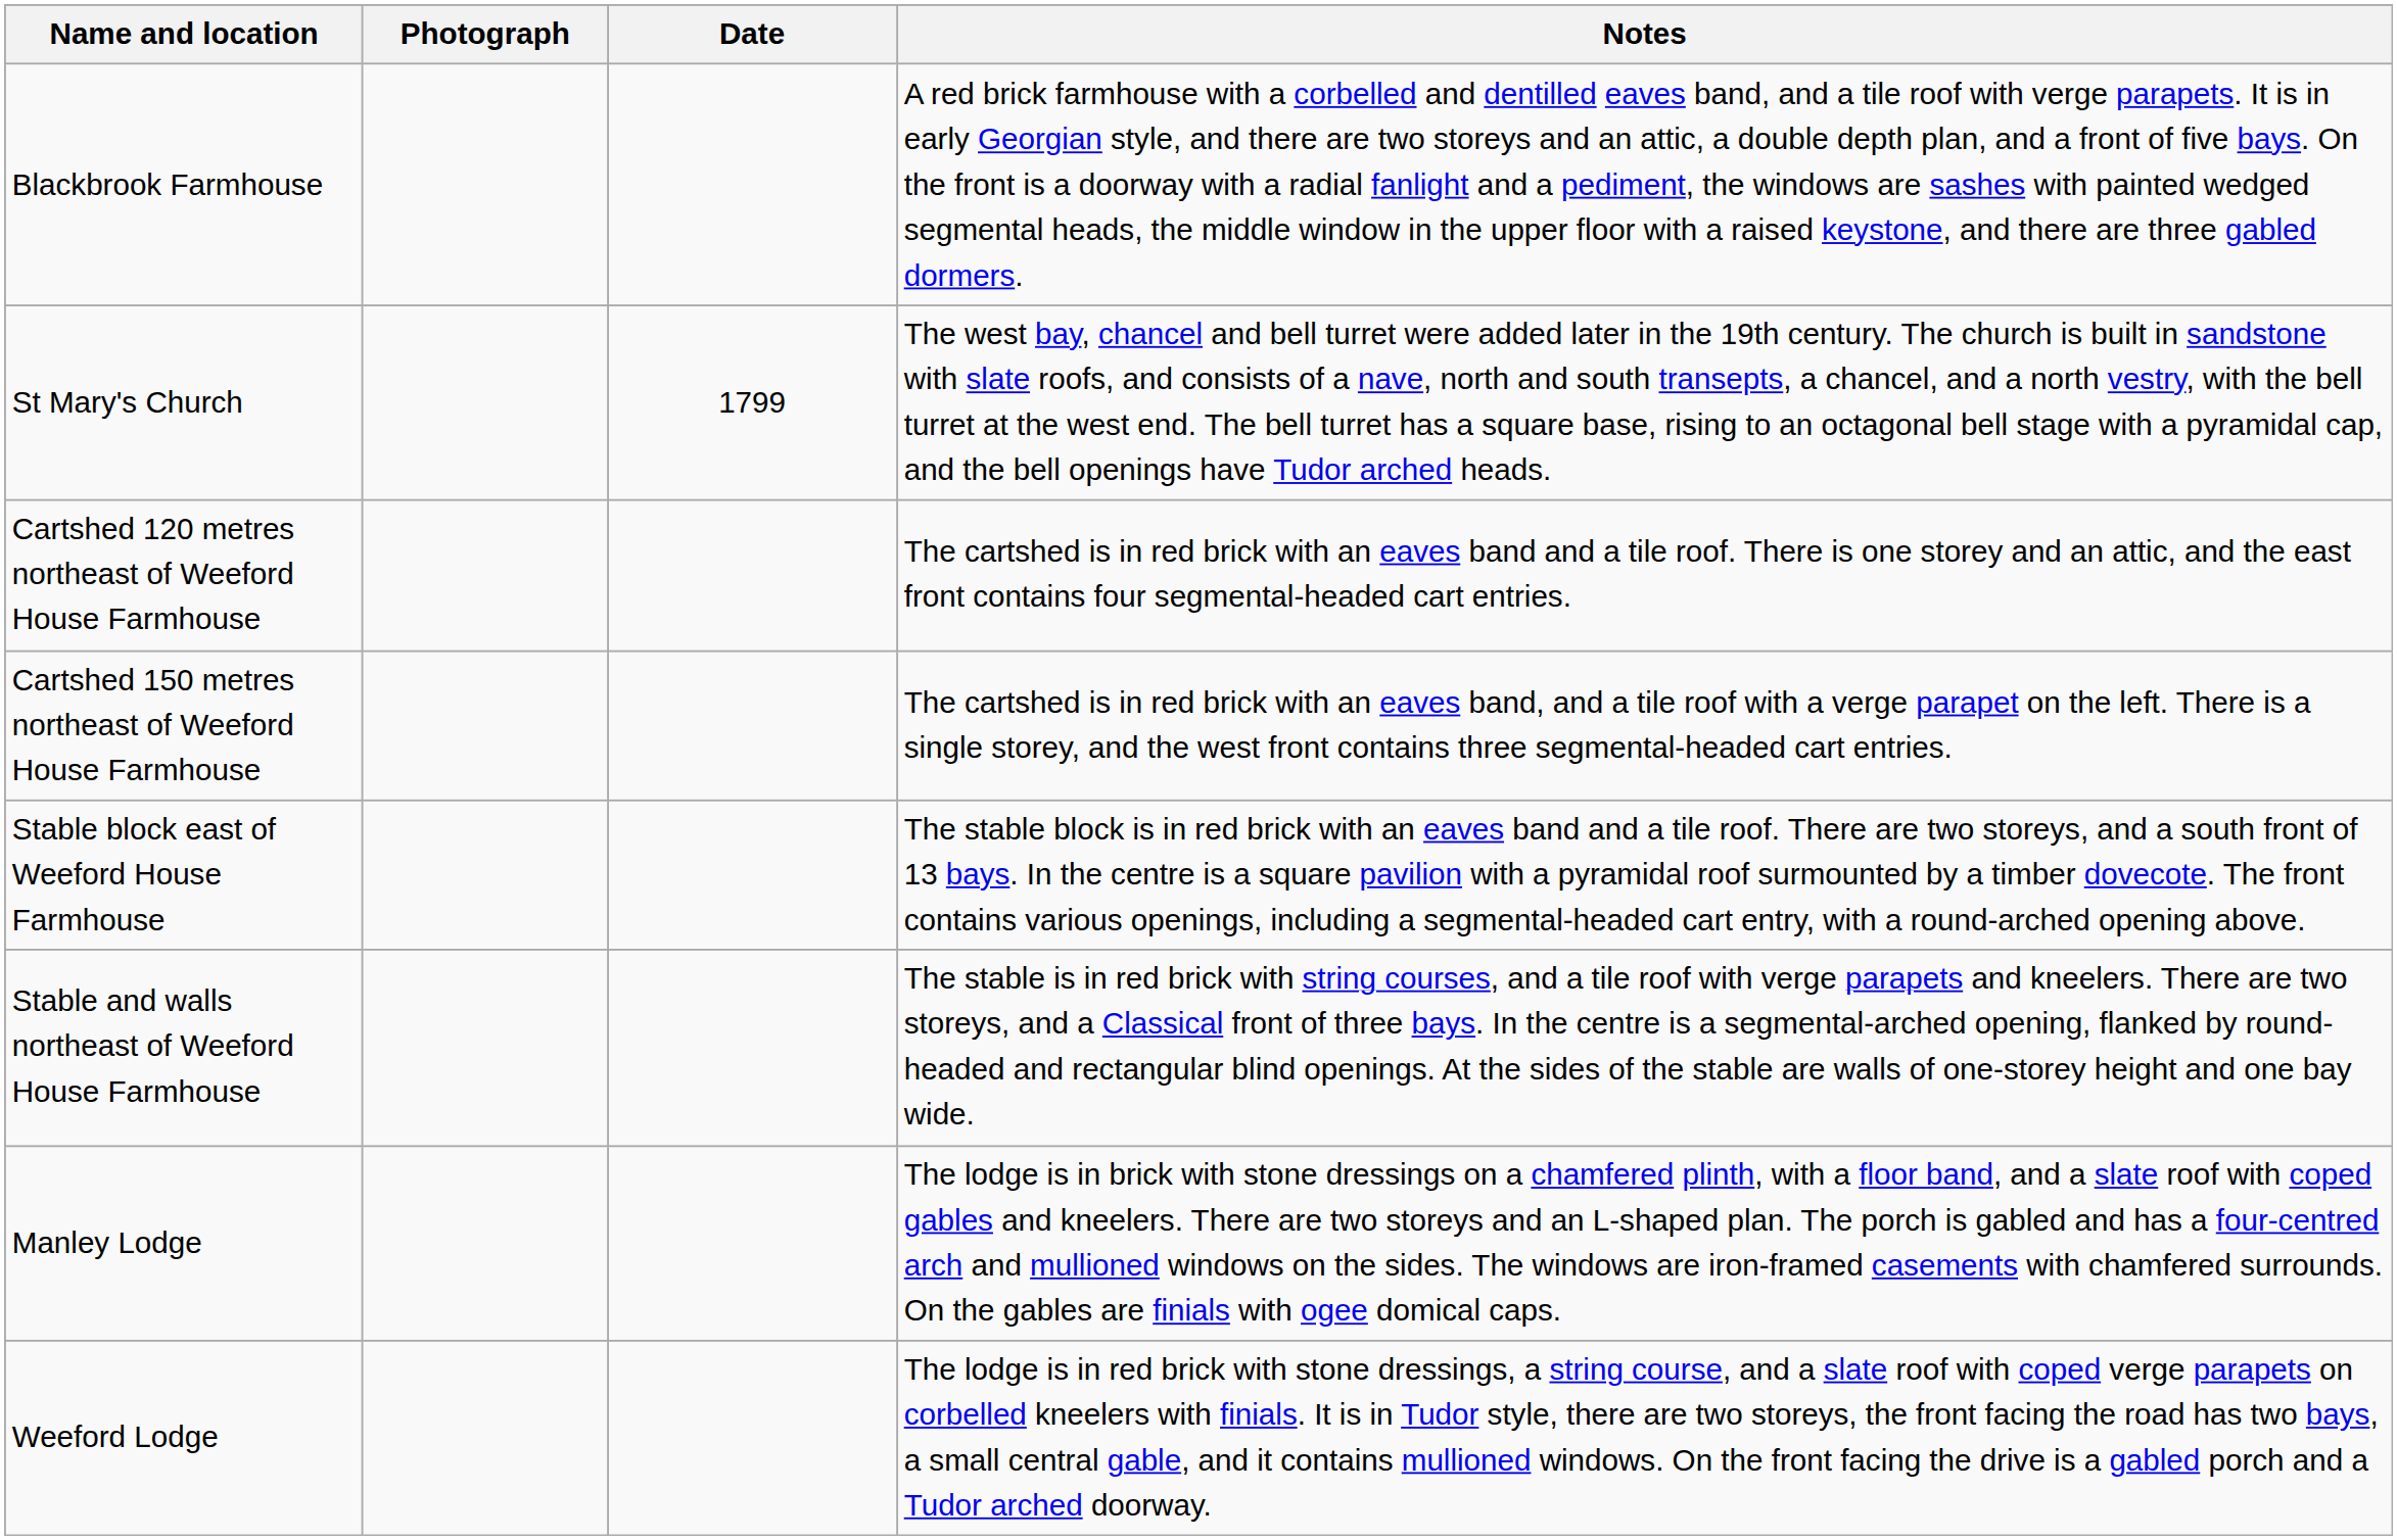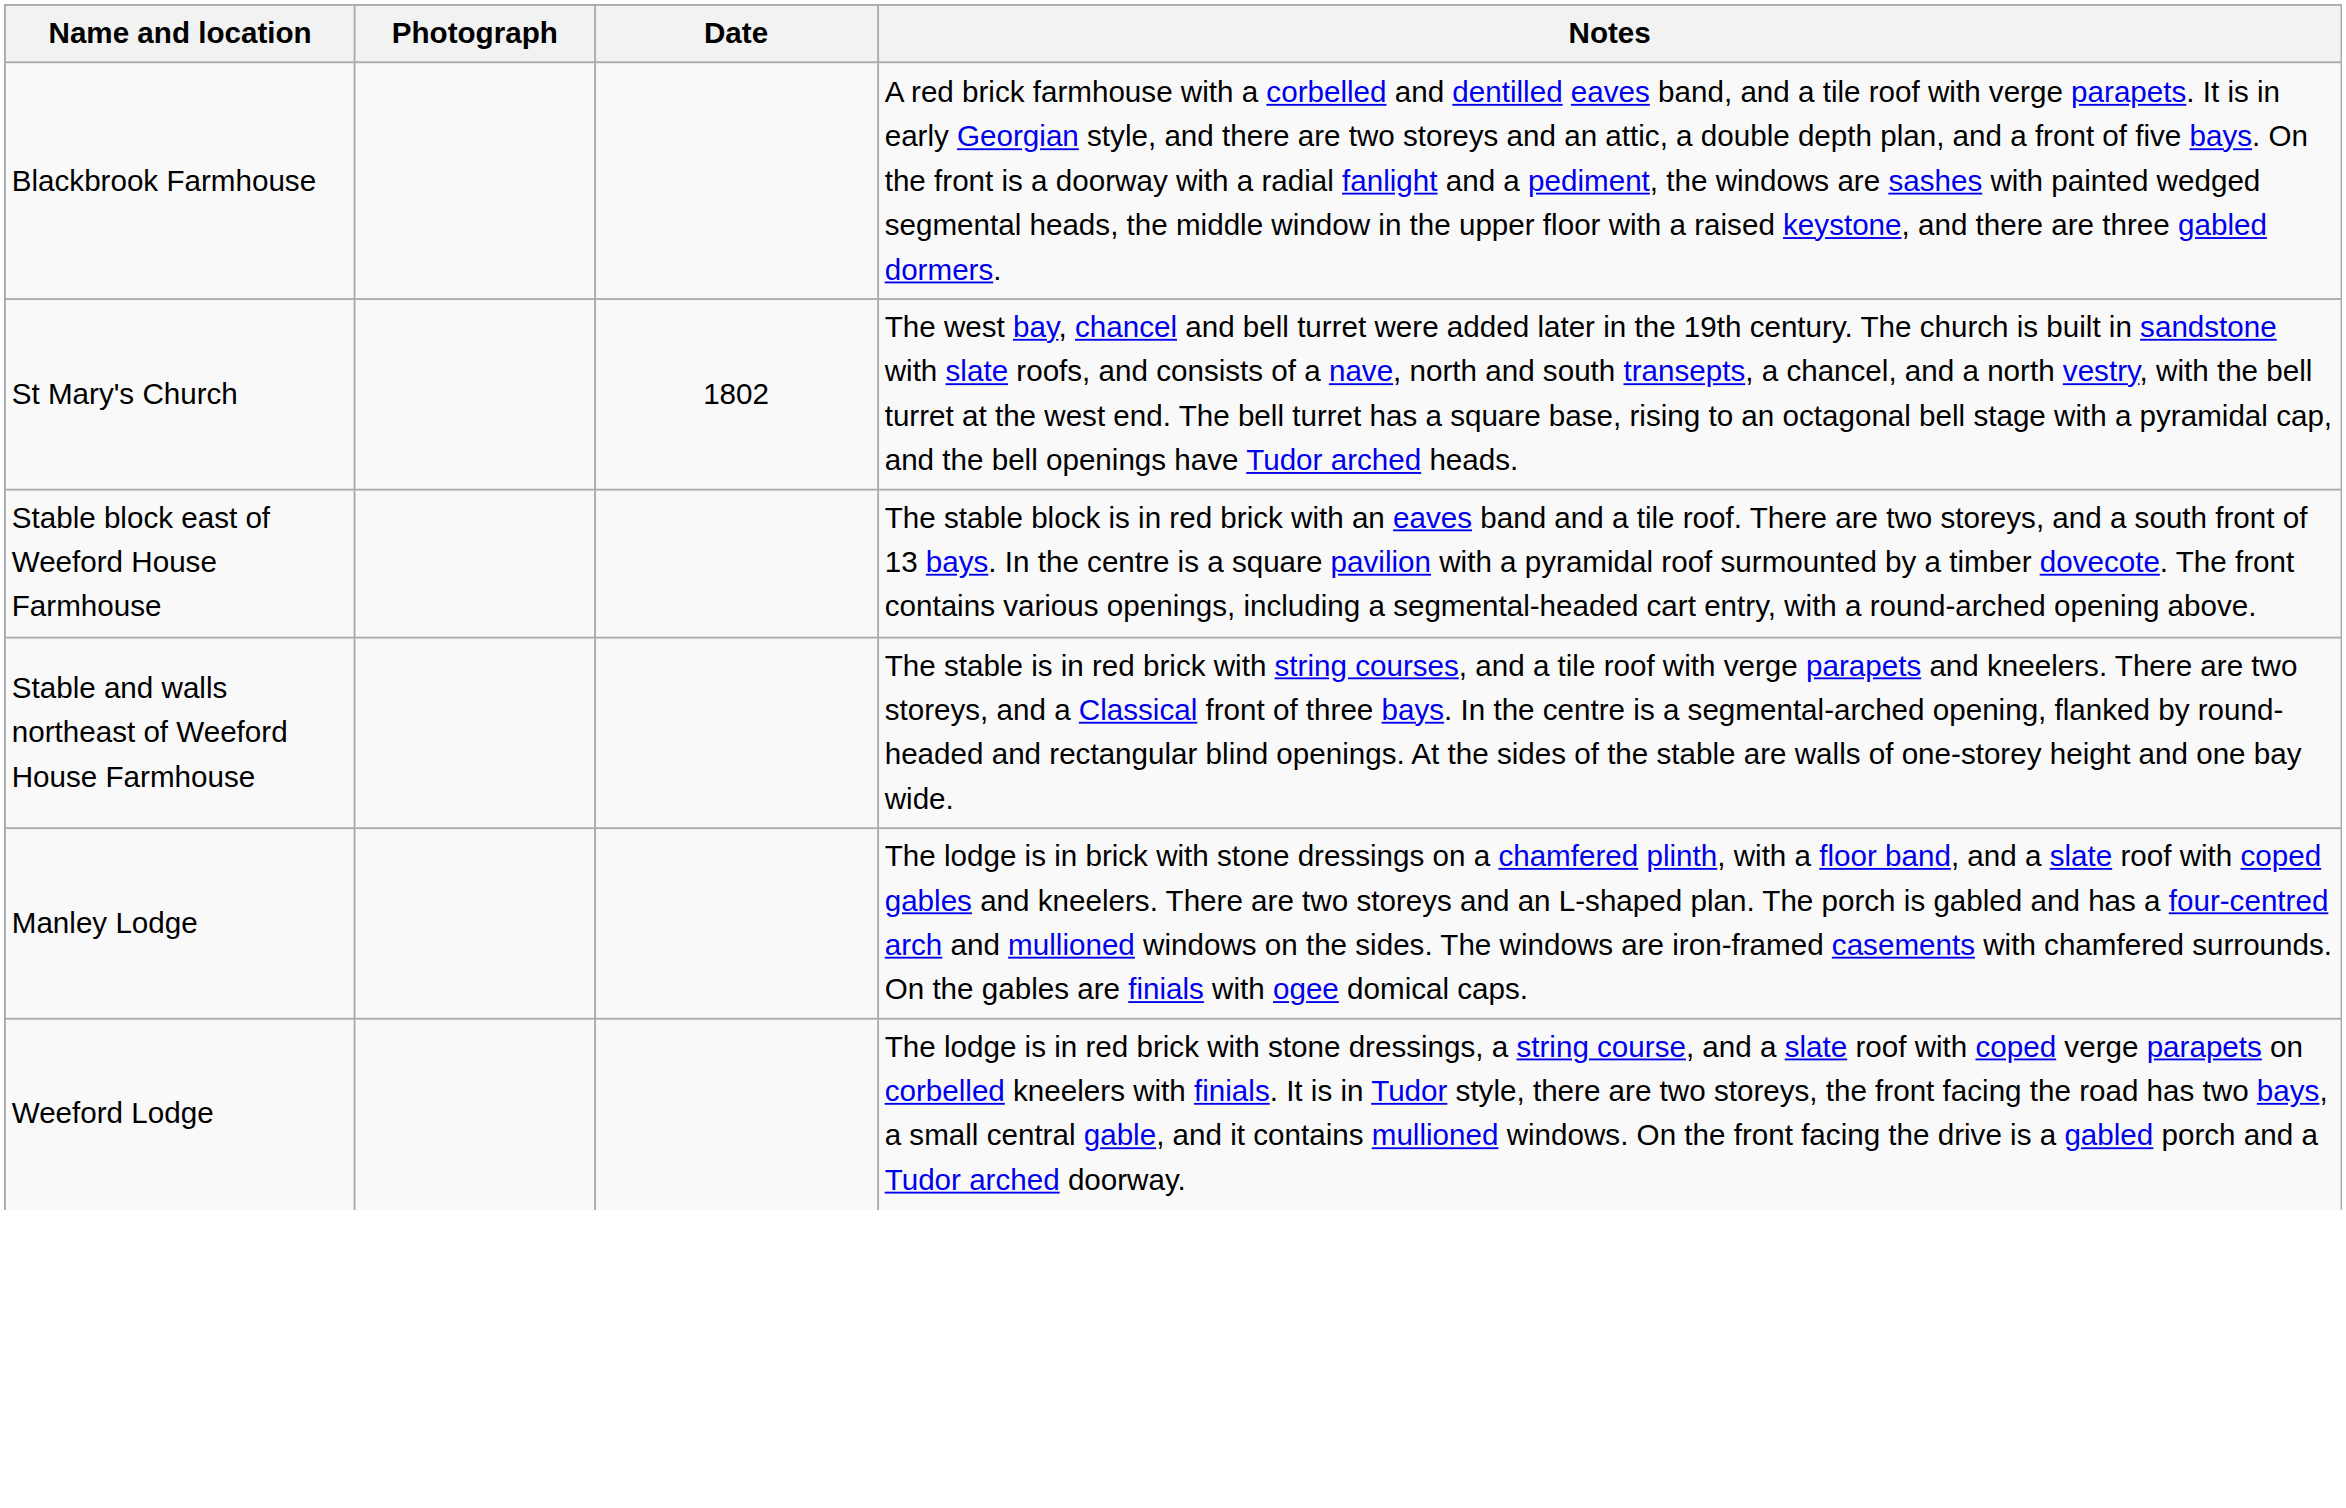 <table class="wikitable sortable plainrowheaders" style="width:100%;border:0px;text-align:left;line-height:150%;">
 <tr>
 <th scope="col"  style="width:150px">Name and location</th>
 <th scope="col"  style="width:100px" class="unsortable">Photograph</th>
 <th scope="col"  style="width:120px">Date</th>
 <th scope="col"  style="width:650px" class="unsortable">Notes</th>
 </tr>
 <tr>
 <td>Blackbrook Farmhouse<br><small></small></td>
 <td></td>
 <td align="center"></td>
 <td>A red brick farmhouse with a <a href='#'>corbelled</a> and <a href='#'>dentilled</a> <a href='#'>eaves</a> band, and a tile roof with verge <a href='#'>parapets</a>.  It is in early <a href='#'>Georgian</a> style, and there are two storeys and an attic, a double depth plan, and a front of five <a href='#'>bays</a>.  On the front is a doorway with a radial <a href='#'>fanlight</a> and a <a href='#'>pediment</a>, the windows are <a href='#'>sashes</a> with painted wedged segmental heads, the middle window in the upper floor with a raised <a href='#'>keystone</a>, and there are three <a href='#'>gabled</a> <a href='#'>dormers</a>.</td>
 </tr>
 <tr>
 <td>St Mary's Church<br><small></small></td>
 <td></td>
-<td align="center">1799</td>
+<td align="center">1802</td>
 <td>The west <a href='#'>bay</a>, <a href='#'>chancel</a> and bell turret were added later in the 19th century.  The church is built in <a href='#'>sandstone</a> with <a href='#'>slate</a> roofs, and consists of a <a href='#'>nave</a>, north and south <a href='#'>transepts</a>, a chancel, and a north <a href='#'>vestry</a>, with the bell turret at the west end.  The bell turret has a square base, rising to an octagonal bell stage with a pyramidal cap, and the bell openings have <a href='#'>Tudor arched</a> heads.</td>
-</tr>
-<tr>
-<td>Cartshed 120 metres northeast of Weeford House Farmhouse<br><small></small></td>
-<td></td>
-<td align="center"></td>
-<td>The cartshed is in red brick with an <a href='#'>eaves</a> band and a tile roof.  There is one storey and an attic, and the east front contains four segmental-headed cart entries.</td>
-</tr>
-<tr>
-<td>Cartshed 150 metres northeast of Weeford House Farmhouse<br><small></small></td>
-<td></td>
-<td align="center"></td>
-<td>The cartshed is in red brick with an <a href='#'>eaves</a> band, and a tile roof with a verge <a href='#'>parapet</a> on the left.  There is a single storey, and the west front contains three segmental-headed cart entries.</td>
 </tr>
 <tr>
 <td>Stable block east of Weeford House Farmhouse<br><small></small></td>
 <td></td>
 <td align="center"></td>
 <td>The stable block is in red brick with an <a href='#'>eaves</a> band and a tile roof.  There are two storeys, and a south front of 13 <a href='#'>bays</a>.  In the centre is a square <a href='#'>pavilion</a> with a pyramidal roof surmounted by a timber <a href='#'>dovecote</a>.  The front contains various openings, including a segmental-headed cart entry, with a round-arched opening above.</td>
 </tr>
 <tr>
 <td>Stable and walls northeast of Weeford House Farmhouse<br><small></small></td>
 <td></td>
 <td align="center"></td>
 <td>The stable is in red brick with <a href='#'>string courses</a>, and a tile roof with verge <a href='#'>parapets</a> and kneelers.  There are two storeys, and a <a href='#'>Classical</a> front of three <a href='#'>bays</a>.  In the centre is a segmental-arched opening, flanked by round-headed and rectangular blind openings.  At the sides of the stable are walls of one-storey height and one bay wide.</td>
 </tr>
 <tr>
 <td>Manley Lodge<br><small></small></td>
 <td></td>
 <td align="center"></td>
 <td>The lodge is in brick with stone dressings on a <a href='#'>chamfered</a> <a href='#'>plinth</a>, with a <a href='#'>floor band</a>, and a <a href='#'>slate</a> roof with <a href='#'>coped</a> <a href='#'>gables</a> and kneelers.  There are two storeys and an L-shaped plan.  The porch is gabled and has a <a href='#'>four-centred arch</a> and <a href='#'>mullioned</a> windows on the sides.  The windows are iron-framed <a href='#'>casements</a> with chamfered surrounds.  On the gables are <a href='#'>finials</a> with <a href='#'>ogee</a> domical caps.</td>
 </tr>
 <tr>
 <td>Weeford Lodge<br><small></small></td>
 <td></td>
 <td align="center"></td>
 <td>The lodge is in red brick with stone dressings, a <a href='#'>string course</a>, and a <a href='#'>slate</a> roof with <a href='#'>coped</a> verge <a href='#'>parapets</a> on <a href='#'>corbelled</a> kneelers with <a href='#'>finials</a>.  It is in <a href='#'>Tudor</a> style, there are two storeys, the front facing the road has two <a href='#'>bays</a>, a small central <a href='#'>gable</a>, and it contains <a href='#'>mullioned</a> windows.  On the front facing the drive is a <a href='#'>gabled</a> porch and a <a href='#'>Tudor arched</a> doorway.</td>
 </tr>
 <tr>
 </tr>
 </table>
